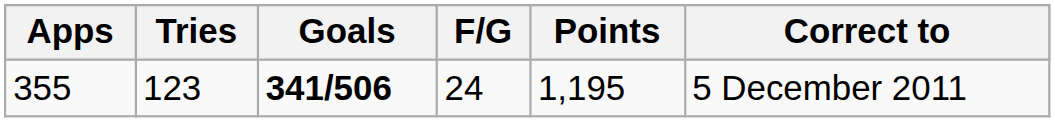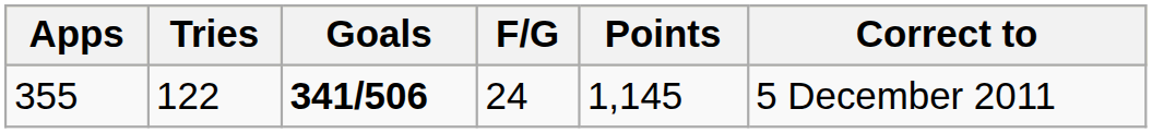 <table class="wikitable" style="width:38%;">
 <tr style="background:#bdb76b;">
 <th>Apps</th>
 <th>Tries</th>
 <th>Goals</th>
 <th>F/G</th>
 <th>Points</th>
 <th>Correct to</th>
 </tr>
 <tr>
 <td>355</td>
-<td>123</td>
+<td>122</td>
 <td><strong>341/506</strong></td>
 <td>24</td>
-<td>1,195</td>
+<td>1,145</td>
 <td>5 December 2011</td>
 </tr>
 </table>
